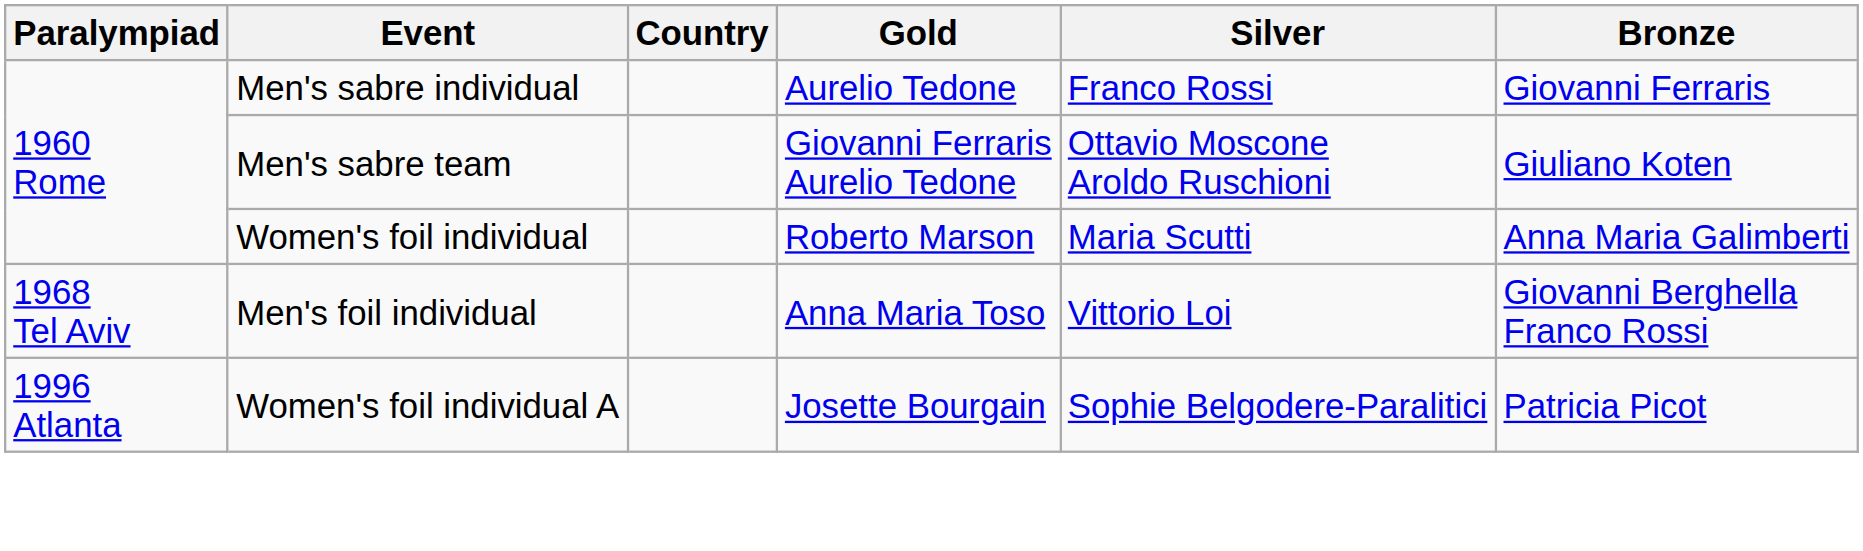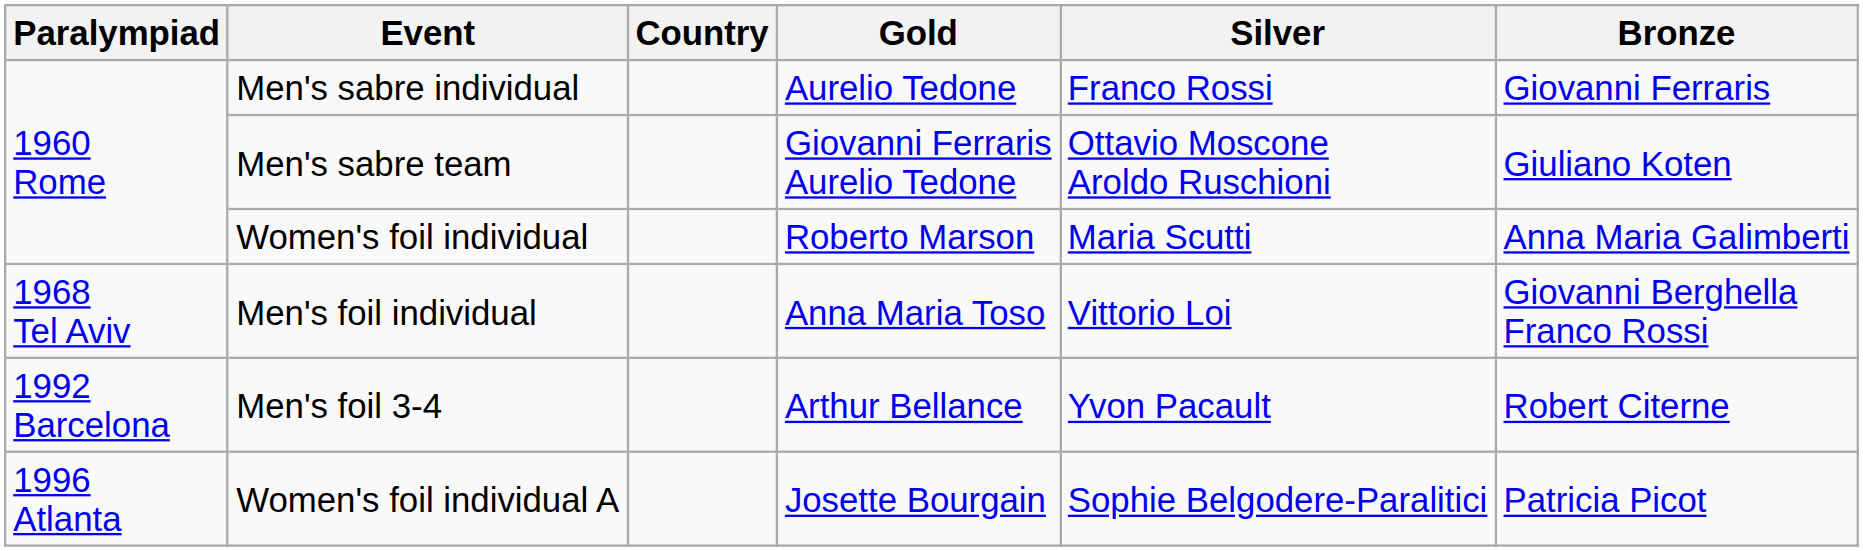 <table class="wikitable" style="font-size:95%">
 <tr>
 <th>Paralympiad</th>
 <th>Event</th>
 <th>Country</th>
 <th>Gold</th>
 <th>Silver</th>
 <th>Bronze</th>
 </tr>
 <tr>
 <td rowspan="3"><a href='#'>1960<br>Rome</a></td>
 <td>Men's sabre individual<br></td>
 <td></td>
 <td><a href='#'>Aurelio Tedone</a></td>
 <td><a href='#'>Franco Rossi</a></td>
 <td><a href='#'>Giovanni Ferraris</a></td>
 </tr>
 <tr>
 <td>Men's sabre team<br></td>
 <td></td>
 <td><a href='#'>Giovanni Ferraris</a><br> <a href='#'>Aurelio Tedone</a></td>
 <td><a href='#'>Ottavio Moscone</a><br> <a href='#'>Aroldo Ruschioni</a></td>
 <td><a href='#'>Giuliano Koten</a></td>
 </tr>
 <tr>
 <td>Women's foil individual<br></td>
 <td></td>
 <td><a href='#'>Roberto Marson</a></td>
 <td><a href='#'>Maria Scutti</a></td>
 <td><a href='#'>Anna Maria Galimberti</a></td>
 </tr>
 <tr>
 <td><a href='#'>1968<br> Tel Aviv</a></td>
 <td>Men's foil individual<br></td>
 <td></td>
 <td><a href='#'>Anna Maria Toso</a></td>
 <td><a href='#'>Vittorio Loi</a></td>
 <td><a href='#'>Giovanni Berghella</a><br> <a href='#'>Franco Rossi</a></td>
 </tr>
 <tr>
+<td><a href='#'>1992<br> Barcelona</a></td>
+<td>Men's foil 3-4<br></td>
+<td></td>
+<td><a href='#'>Arthur Bellance</a></td>
+<td><a href='#'>Yvon Pacault</a></td>
+<td><a href='#'>Robert Citerne</a></td>
+</tr>
+<tr>
 <td><a href='#'>1996<br> Atlanta</a></td>
 <td>Women's foil individual A<br></td>
 <td></td>
 <td><a href='#'>Josette Bourgain</a></td>
 <td><a href='#'>Sophie Belgodere-Paralitici</a></td>
 <td><a href='#'>Patricia Picot</a></td>
 </tr>
 </table>
